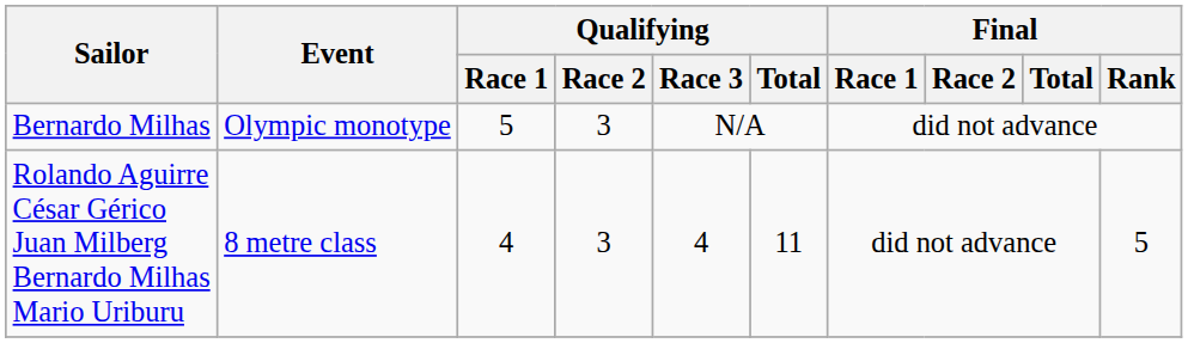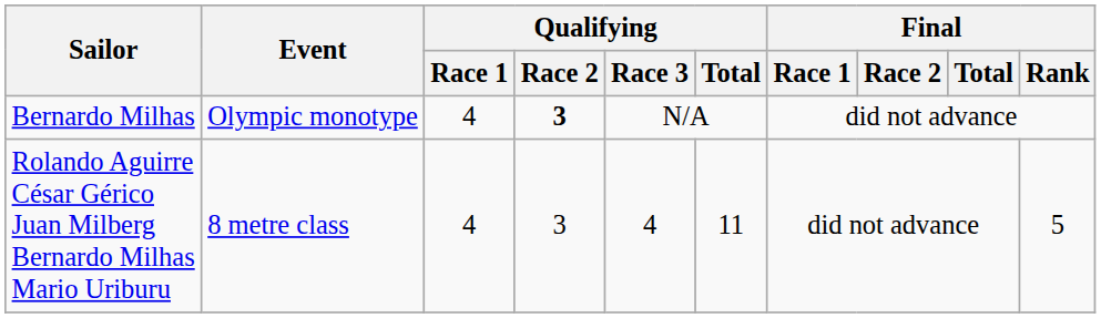 <table class=wikitable style="font-size:90%">
 <tr>
 <th rowspan=2>Sailor</th>
 <th rowspan=2>Event</th>
 <th colspan=4>Qualifying</th>
 <th colspan=4>Final</th>
 </tr>
 <tr>
 <th>Race 1</th>
 <th>Race 2</th>
 <th>Race 3</th>
 <th>Total</th>
 <th>Race 1</th>
 <th>Race 2</th>
 <th>Total</th>
 <th>Rank</th>
 </tr>
 <tr>
 <td><a href='#'>Bernardo Milhas</a></td>
 <td><a href='#'>Olympic monotype</a></td>
-<td align=center>5</td>
-<td align=center>3</td>
+<td align=center>4</td>
+<td align=center><strong>3</strong></td>
 <td align=center colspan=2>N/A</td>
 <td align=center colspan=4>did not advance</td>
 </tr>
 <tr>
 <td><a href='#'>Rolando Aguirre</a> <br> <a href='#'>César Gérico</a> <br> <a href='#'>Juan Milberg</a> <br> <a href='#'>Bernardo Milhas</a> <br> <a href='#'>Mario Uriburu</a></td>
 <td><a href='#'>8 metre class</a></td>
 <td align=center>4</td>
 <td align=center>3</td>
 <td align=center>4</td>
 <td align=center>11</td>
 <td align=center colspan=3>did not advance</td>
 <td align=center>5</td>
 </tr>
 </table>
